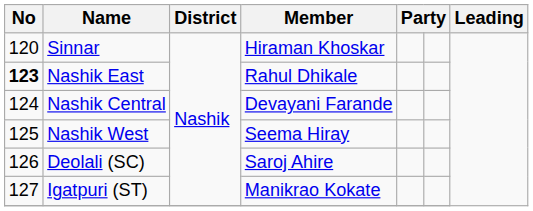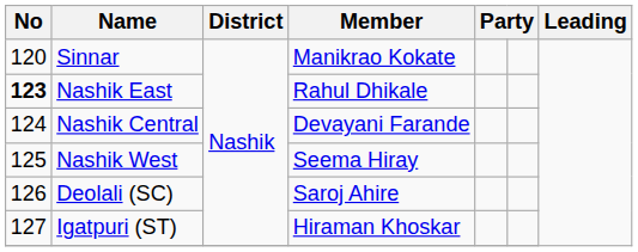 <table class="wikitable">
 <tr>
 <th>No</th>
 <th>Name</th>
 <th>District</th>
 <th>Member</th>
 <th colspan="2">Party</th>
 <th colspan=2>Leading<br></th>
 </tr>
 <tr>
 <td>120</td>
 <td><a href='#'>Sinnar</a></td>
 <td rowspan="6"><a href='#'>Nashik</a></td>
-<td><a href='#'>Hiraman Khoskar</a></td>
+<td><a href='#'>Manikrao Kokate</a></td>
 <td></td>
 <td></td>
 </tr>
 <tr>
 <td><strong>123</strong></td>
 <td><a href='#'>Nashik East</a></td>
 <td><a href='#'>Rahul Dhikale</a></td>
 <td></td>
 <td></td>
 </tr>
 <tr>
 <td>124</td>
 <td><a href='#'>Nashik Central</a></td>
 <td><a href='#'>Devayani Farande</a></td>
 <td></td>
 <td></td>
 </tr>
 <tr>
 <td>125</td>
 <td><a href='#'>Nashik West</a></td>
 <td><a href='#'>Seema Hiray</a></td>
 <td></td>
 <td></td>
 </tr>
 <tr>
 <td>126</td>
 <td><a href='#'>Deolali</a> (SC)</td>
 <td><a href='#'>Saroj Ahire</a></td>
 <td></td>
 <td></td>
 </tr>
 <tr>
 <td>127</td>
 <td><a href='#'>Igatpuri</a> (ST)</td>
-<td><a href='#'>Manikrao Kokate</a></td>
+<td><a href='#'>Hiraman Khoskar</a></td>
 <td></td>
 <td></td>
 </tr>
 <tr>
 </tr>
 </table>
